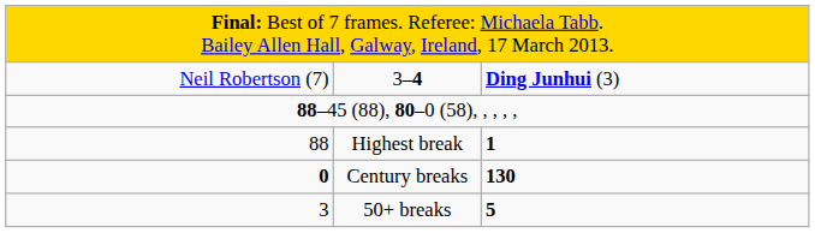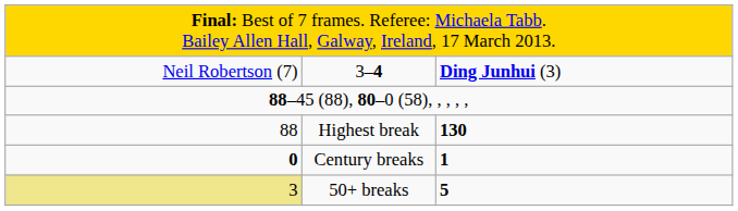 <table class="wikitable" style="font-size: 90%; margin: 1em auto 1em auto;">
 <tr>
 <td colspan="3" align="center" bgcolor="#ffd700"><strong>Final:</strong> Best of 7 frames. Referee: <a href='#'>Michaela Tabb</a>.<br><a href='#'>Bailey Allen Hall</a>, <a href='#'>Galway</a>, <a href='#'>Ireland</a>, 17 March 2013.</td>
 </tr>
 <tr>
 <td width="230" align="right"><a href='#'>Neil Robertson</a> (7)<br></td>
 <td width="100" align="center">3–<strong>4</strong></td>
 <td width="230"><strong><a href='#'>Ding Junhui</a></strong> (3)<br></td>
 </tr>
 <tr>
 <td colspan="3" align="center" style="font-size: 100%"><strong>88</strong>–45 (88), <strong>80</strong>–0 (58), , , , , </td>
 </tr>
 <tr>
 <td align="right">88</td>
 <td align="center">Highest break</td>
-<td><strong>1</strong></td>
+<td><strong>130</strong></td>
 </tr>
 <tr>
 <td align="right"><strong>0</strong></td>
 <td align="center">Century breaks</td>
-<td><strong>130</strong></td>
+<td><strong>1</strong></td>
 </tr>
 <tr>
-<td align="right">3</td>
+<td align="right" style="background: khaki;">3</td>
 <td align="center">50+ breaks</td>
 <td><strong>5</strong></td>
 </tr>
 </table>
